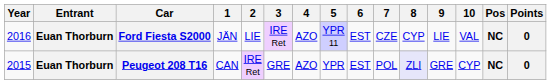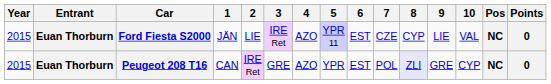 <table class="wikitable" border="1" style="text-align:center; font-size:90%;">
 <tr>
 <th>Year</th>
 <th>Entrant</th>
 <th>Car</th>
 <th>1</th>
 <th>2</th>
 <th>3</th>
 <th>4</th>
 <th>5</th>
 <th>6</th>
 <th>7</th>
 <th>8</th>
 <th>9</th>
 <th>10</th>
 <th>Pos</th>
 <th>Points</th>
 </tr>
 <tr>
-<td><a href='#'>2016</a></td>
+<td><a href='#'>2015</a></td>
 <th>Euan Thorburn</th>
 <th><a href='#'>Ford Fiesta S2000</a></th>
 <td><a href='#'>JÄN</a></td>
 <td><a href='#'>LIE</a></td>
 <td style="background:#EFCFFF;"><a href='#'>IRE</a><br><small>Ret</small></td>
 <td><a href='#'>AZO</a></td>
 <td style="background:#cfcfff;"><a href='#'>YPR</a><br><small>11</small></td>
 <td><a href='#'>EST</a></td>
 <td><a href='#'>CZE</a></td>
 <td><a href='#'>CYP</a></td>
 <td><a href='#'>LIE</a></td>
 <td><a href='#'>VAL</a></td>
 <th>NC</th>
 <th>0</th>
 </tr>
 <tr>
 <td><a href='#'>2015</a></td>
 <th> Euan Thorburn</th>
 <th><a href='#'>Peugeot 208 T16</a></th>
 <td><a href='#'>CAN</a></td>
 <td style="background:#EFCFFF;"><a href='#'>IRE</a><br><small>Ret</small></td>
 <td><a href='#'>GRE</a></td>
 <td><a href='#'>AZO</a></td>
 <td><a href='#'>YPR</a></td>
 <td><a href='#'>EST</a></td>
 <td><a href='#'>POL</a></td>
 <td style="background: lavender;"><a href='#'>ZLI</a></td>
 <td><a href='#'>GRE</a></td>
 <td><a href='#'>CYP</a></td>
 <th>NC</th>
 <th>0</th>
 </tr>
 </table>
